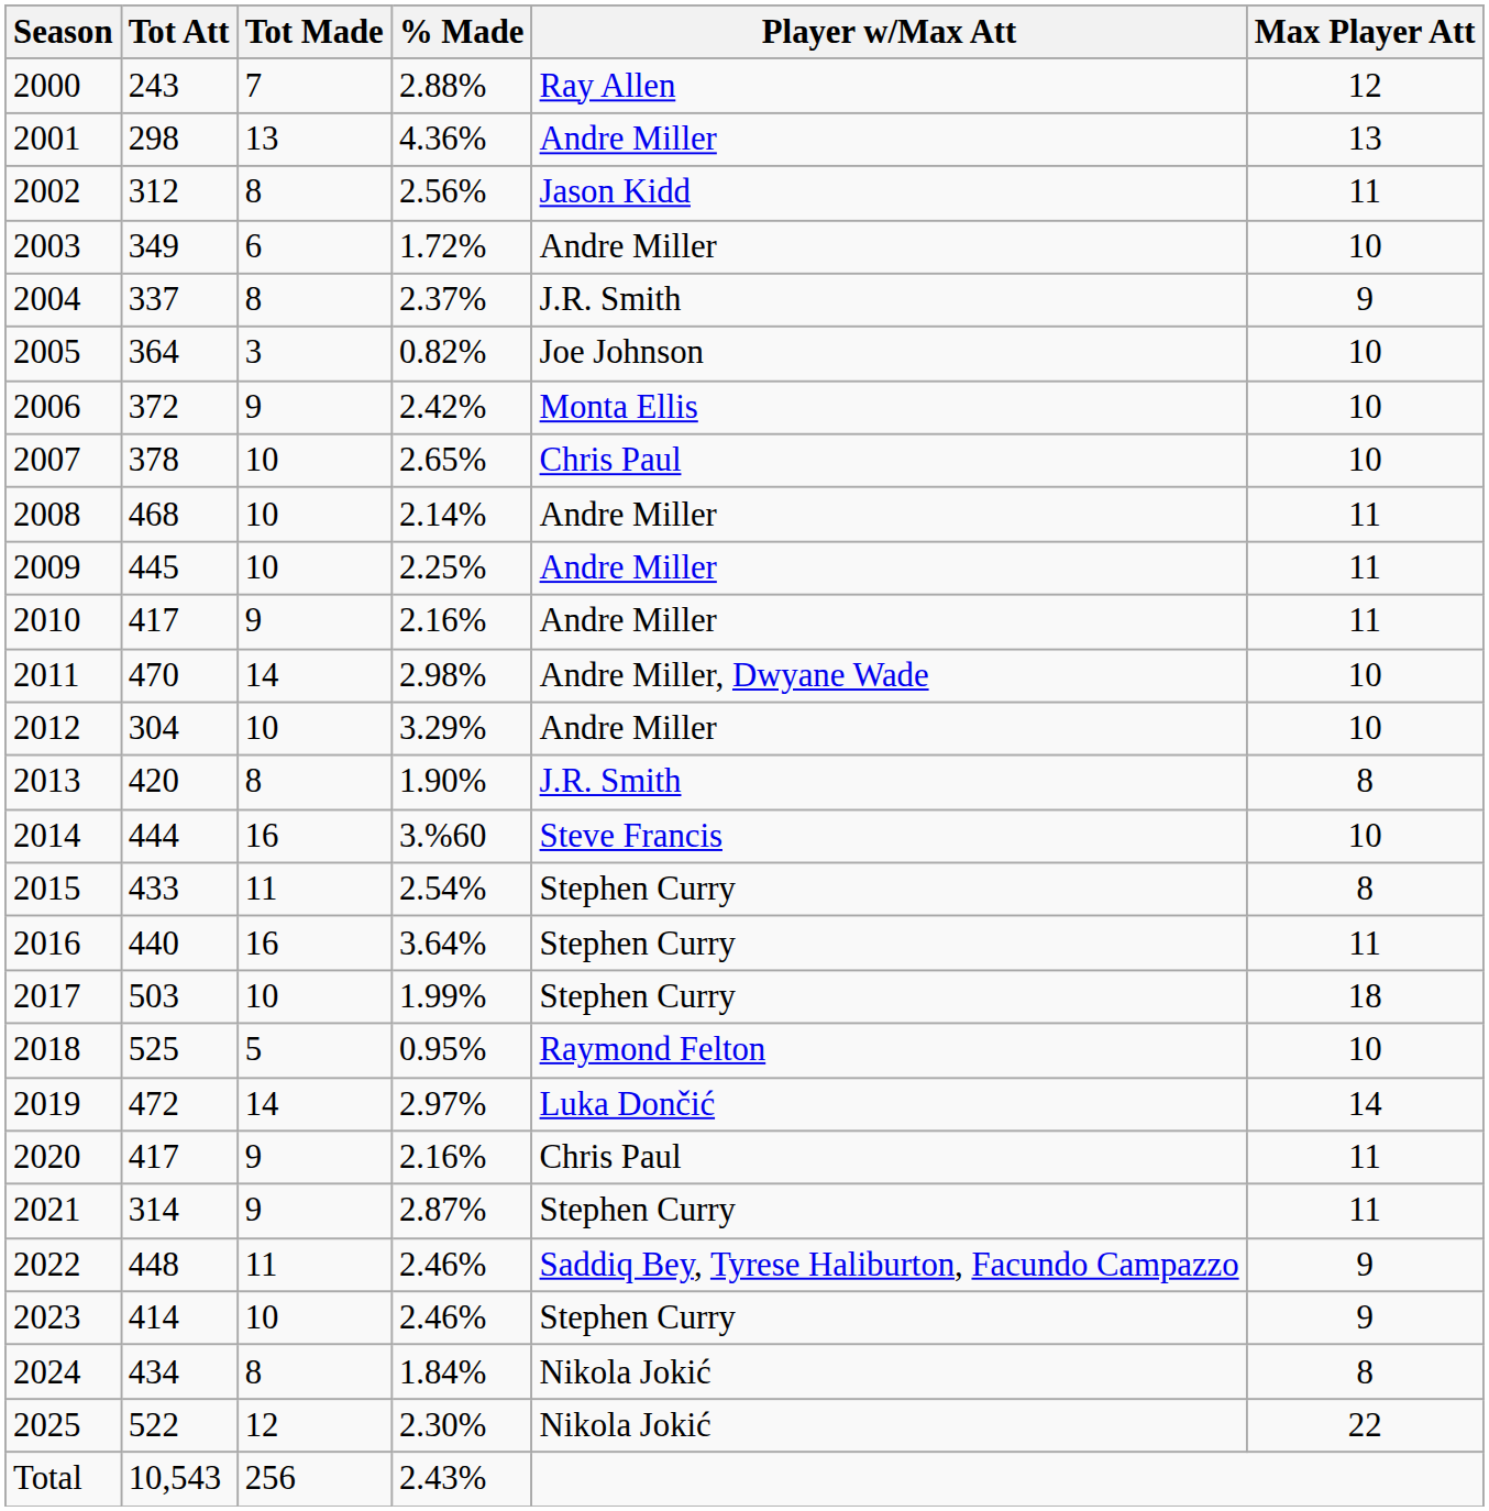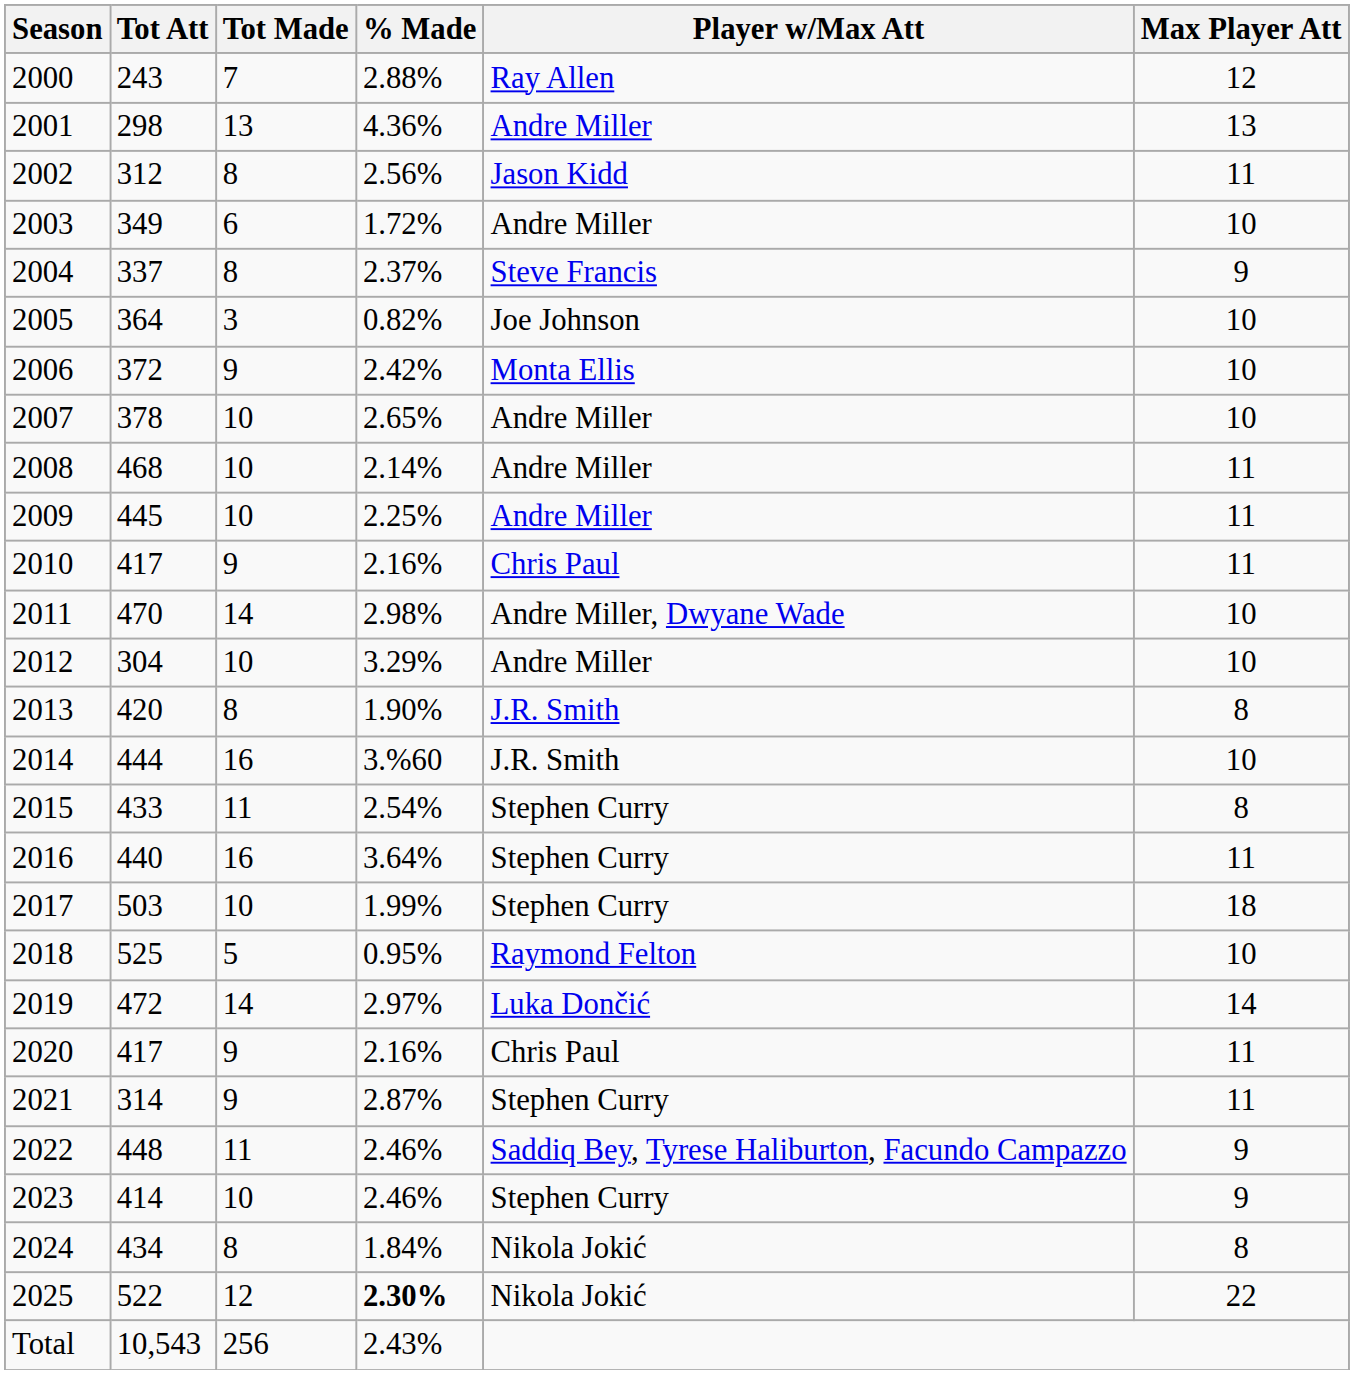 <table class="wikitable">
 <tr>
 <th>Season</th>
 <th>Tot Att</th>
 <th>Tot Made</th>
 <th>% Made</th>
 <th>Player w/Max Att</th>
 <th>Max Player Att</th>
 </tr>
 <tr>
 <td>2000</td>
 <td>243</td>
 <td>7</td>
 <td>2.88%</td>
 <td><a href='#'>Ray Allen</a></td>
 <td style="text-align:center;">12</td>
 </tr>
 <tr>
 <td>2001</td>
 <td>298</td>
 <td>13</td>
 <td>4.36%</td>
 <td><a href='#'>Andre Miller</a></td>
 <td style="text-align:center;">13</td>
 </tr>
 <tr>
 <td>2002</td>
 <td>312</td>
 <td>8</td>
 <td>2.56%</td>
 <td><a href='#'>Jason Kidd</a></td>
 <td style="text-align:center;">11</td>
 </tr>
 <tr>
 <td>2003</td>
 <td>349</td>
 <td>6</td>
 <td>1.72%</td>
 <td>Andre Miller</td>
 <td style="text-align:center;">10</td>
 </tr>
 <tr>
 <td>2004</td>
 <td>337</td>
 <td>8</td>
 <td>2.37%</td>
-<td>J.R. Smith</td>
+<td><a href='#'>Steve Francis</a></td>
 <td style="text-align:center;">9</td>
 </tr>
 <tr>
 <td>2005</td>
 <td>364</td>
 <td>3</td>
 <td>0.82%</td>
 <td>Joe Johnson</td>
 <td style="text-align:center;">10</td>
 </tr>
 <tr>
 <td>2006</td>
 <td>372</td>
 <td>9</td>
 <td>2.42%</td>
 <td><a href='#'>Monta Ellis</a></td>
 <td style="text-align:center;">10</td>
 </tr>
 <tr>
 <td>2007</td>
 <td>378</td>
 <td>10</td>
 <td>2.65%</td>
-<td><a href='#'>Chris Paul</a></td>
+<td>Andre Miller</td>
 <td style="text-align:center;">10</td>
 </tr>
 <tr>
 <td>2008</td>
 <td>468</td>
 <td>10</td>
 <td>2.14%</td>
 <td>Andre Miller</td>
 <td style="text-align:center;">11</td>
 </tr>
 <tr>
 <td>2009</td>
 <td>445</td>
 <td>10</td>
 <td>2.25%</td>
 <td><a href='#'>Andre Miller</a></td>
 <td style="text-align:center;">11</td>
 </tr>
 <tr>
 <td>2010</td>
 <td>417</td>
 <td>9</td>
 <td>2.16%</td>
-<td>Andre Miller</td>
+<td><a href='#'>Chris Paul</a></td>
 <td style="text-align:center;">11</td>
 </tr>
 <tr>
 <td>2011</td>
 <td>470</td>
 <td>14</td>
 <td>2.98%</td>
 <td>Andre Miller, <a href='#'>Dwyane Wade</a></td>
 <td style="text-align:center;">10</td>
 </tr>
 <tr>
 <td>2012</td>
 <td>304</td>
 <td>10</td>
 <td>3.29%</td>
 <td>Andre Miller</td>
 <td style="text-align:center;">10</td>
 </tr>
 <tr>
 <td>2013</td>
 <td>420</td>
 <td>8</td>
 <td>1.90%</td>
 <td><a href='#'>J.R. Smith</a></td>
 <td style="text-align:center;">8</td>
 </tr>
 <tr>
 <td>2014</td>
 <td>444</td>
 <td>16</td>
 <td>3.%60</td>
-<td><a href='#'>Steve Francis</a></td>
+<td>J.R. Smith</td>
 <td style="text-align:center;">10</td>
 </tr>
 <tr>
 <td>2015</td>
 <td>433</td>
 <td>11</td>
 <td>2.54%</td>
 <td>Stephen Curry</td>
 <td style="text-align:center;">8</td>
 </tr>
 <tr>
 <td>2016</td>
 <td>440</td>
 <td>16</td>
 <td>3.64%</td>
 <td>Stephen Curry</td>
 <td style="text-align:center;">11</td>
 </tr>
 <tr>
 <td>2017</td>
 <td>503</td>
 <td>10</td>
 <td>1.99%</td>
 <td>Stephen Curry</td>
 <td style="text-align:center;">18</td>
 </tr>
 <tr>
 <td>2018</td>
 <td>525</td>
 <td>5</td>
 <td>0.95%</td>
 <td><a href='#'>Raymond Felton</a></td>
 <td style="text-align:center;">10</td>
 </tr>
 <tr>
 <td>2019</td>
 <td>472</td>
 <td>14</td>
 <td>2.97%</td>
 <td><a href='#'>Luka Dončić</a></td>
 <td style="text-align:center;">14</td>
 </tr>
 <tr>
 <td>2020</td>
 <td>417</td>
 <td>9</td>
 <td>2.16%</td>
 <td>Chris Paul</td>
 <td style="text-align:center;">11</td>
 </tr>
 <tr>
 <td>2021</td>
 <td>314</td>
 <td>9</td>
 <td>2.87%</td>
 <td>Stephen Curry</td>
 <td style="text-align:center;">11</td>
 </tr>
 <tr>
 <td>2022</td>
 <td>448</td>
 <td>11</td>
 <td>2.46%</td>
 <td><a href='#'>Saddiq Bey</a>, <a href='#'>Tyrese Haliburton</a>, <a href='#'>Facundo Campazzo</a></td>
 <td style="text-align:center;">9</td>
 </tr>
 <tr>
 <td>2023</td>
 <td>414</td>
 <td>10</td>
 <td>2.46%</td>
 <td>Stephen Curry</td>
 <td style="text-align:center;">9</td>
 </tr>
 <tr>
 <td>2024</td>
 <td>434</td>
 <td>8</td>
 <td>1.84%</td>
 <td>Nikola Jokić</td>
 <td style="text-align:center;">8</td>
 </tr>
 <tr>
 <td>2025</td>
 <td>522</td>
 <td>12</td>
-<td>2.30%</td>
+<td><strong>2.30%</strong></td>
 <td>Nikola Jokić</td>
 <td style="text-align:center;">22</td>
 </tr>
 <tr>
 <td>Total</td>
 <td>10,543</td>
 <td>256</td>
 <td>2.43%</td>
 </tr>
 </table>
